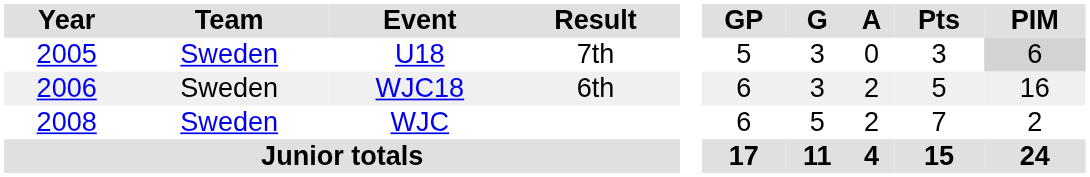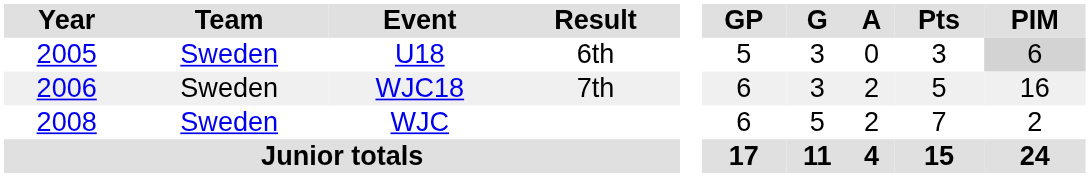 <table border="0" cellpadding="1" cellspacing="0" style="text-align:center; width:40em">
 <tr ALIGN="center" bgcolor="#e0e0e0">
 <th>Year</th>
 <th>Team</th>
 <th>Event</th>
 <th>Result</th>
 <th rowspan="99" bgcolor="#ffffff"> </th>
 <th>GP</th>
 <th>G</th>
 <th>A</th>
 <th>Pts</th>
 <th>PIM</th>
 </tr>
 <tr>
 <td><a href='#'>2005</a></td>
 <td><a href='#'>Sweden</a></td>
 <td><a href='#'>U18</a></td>
-<td>7th</td>
+<td>6th</td>
 <td>5</td>
 <td>3</td>
 <td>0</td>
 <td>3</td>
 <td style="background: lightgrey;">6</td>
 </tr>
 <tr bgcolor="#f0f0f0">
 <td><a href='#'>2006</a></td>
 <td>Sweden</td>
 <td><a href='#'>WJC18</a></td>
-<td>6th</td>
+<td>7th</td>
 <td>6</td>
 <td>3</td>
 <td>2</td>
 <td>5</td>
 <td>16</td>
 </tr>
 <tr>
 <td><a href='#'>2008</a></td>
 <td><a href='#'>Sweden</a></td>
 <td><a href='#'>WJC</a></td>
 <td></td>
 <td>6</td>
 <td>5</td>
 <td>2</td>
 <td>7</td>
 <td>2</td>
 </tr>
 <tr bgcolor="#e0e0e0">
 <th colspan="4">Junior totals</th>
 <th>17</th>
 <th>11</th>
 <th>4</th>
 <th>15</th>
 <th>24</th>
 </tr>
 </table>
